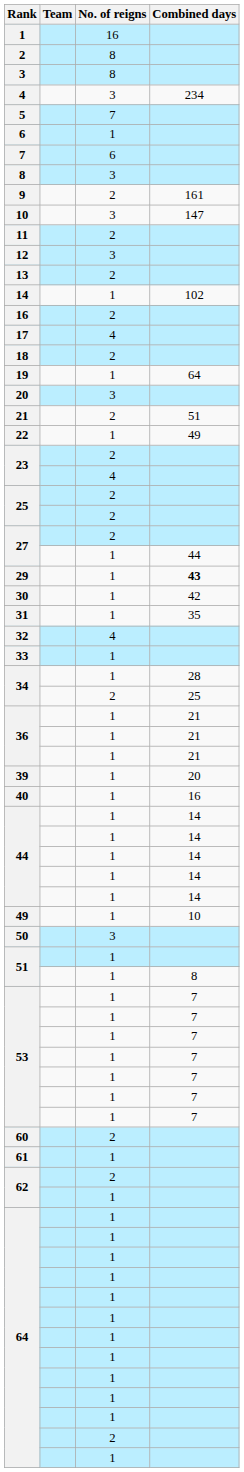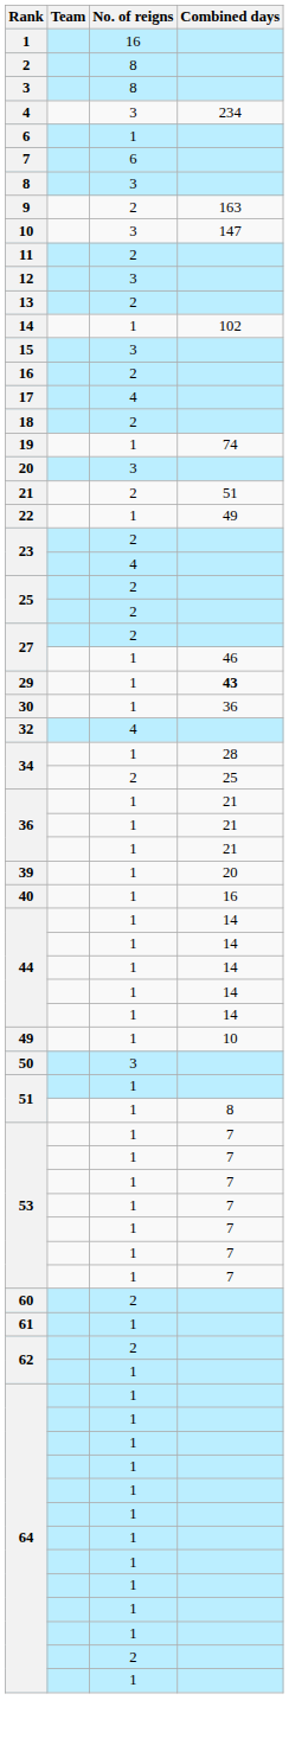 <table class="wikitable sortable" style="text-align: center">
 <tr>
 <th data-sort-type="number" scope="col">Rank</th>
 <th scope="col">Team</th>
 <th data-sort-type="number" scope="col">No. of reigns</th>
 <th data-sort-type="number" scope="col">Combined days</th>
 </tr>
 <tr style="background-color:#bbeeff">
 <th scope=row>1</th>
 <td></td>
 <td>16</td>
 <td></td>
 </tr>
 <tr style="background-color:#bbeeff">
 <th scope=row>2</th>
 <td></td>
 <td>8</td>
 <td></td>
 </tr>
 <tr style="background-color:#bbeeff">
 <th scope=row>3</th>
 <td></td>
 <td>8</td>
 <td></td>
 </tr>
 <tr>
 <th scope=row>4</th>
 <td></td>
 <td>3</td>
 <td>234</td>
 </tr>
 <tr style="background-color:#bbeeff">
-<th scope=row>5</th>
-<td></td>
-<td>7</td>
-<td></td>
-</tr>
-<tr style="background-color:#bbeeff">
 <th scope=row>6</th>
 <td></td>
 <td>1</td>
 <td></td>
 </tr>
 <tr style="background-color:#bbeeff">
 <th scope=row>7</th>
 <td></td>
 <td>6</td>
 <td></td>
 </tr>
 <tr style="background-color:#bbeeff">
 <th scope=row>8</th>
 <td></td>
 <td>3</td>
 <td></td>
 </tr>
 <tr>
 <th scope=row>9</th>
 <td></td>
 <td>2</td>
-<td>161</td>
+<td>163</td>
 </tr>
 <tr>
 <th scope=row>10</th>
 <td></td>
 <td>3</td>
 <td>147</td>
 </tr>
 <tr style="background-color:#bbeeff">
 <th scope=row>11</th>
 <td></td>
 <td>2</td>
 <td></td>
 </tr>
 <tr style="background-color:#bbeeff">
 <th scope=row>12</th>
 <td></td>
 <td>3</td>
 <td></td>
 </tr>
 <tr style="background-color:#bbeeff">
 <th scope=row>13</th>
 <td></td>
 <td>2</td>
 <td></td>
 </tr>
 <tr>
 <th scope=row>14</th>
 <td></td>
 <td>1</td>
 <td>102</td>
 </tr>
 <tr style="background-color:#bbeeff">
+<th scope=row>15</th>
+<td></td>
+<td>3</td>
+<td></td>
+</tr>
+<tr style="background-color:#bbeeff">
 <th scope=row>16</th>
 <td></td>
 <td>2</td>
 <td></td>
 </tr>
 <tr style="background-color:#bbeeff">
 <th scope=row>17</th>
 <td></td>
 <td>4</td>
 <td></td>
 </tr>
 <tr style="background-color:#bbeeff">
 <th scope=row>18</th>
 <td></td>
 <td>2</td>
 <td></td>
 </tr>
 <tr>
 <th scope=row>19</th>
 <td></td>
 <td>1</td>
-<td>64</td>
+<td>74</td>
 </tr>
 <tr style="background-color:#bbeeff">
 <th scope=row>20</th>
 <td></td>
 <td>3</td>
 <td></td>
 </tr>
 <tr>
 <th scope=row>21</th>
 <td></td>
 <td>2</td>
 <td>51</td>
 </tr>
 <tr>
 <th scope=row>22</th>
 <td></td>
 <td>1</td>
 <td>49</td>
 </tr>
 <tr style="background-color:#bbeeff">
 <th scope=row rowspan=2>23</th>
 <td></td>
 <td>2</td>
 <td></td>
 </tr>
 <tr style="background-color:#bbeeff">
 <td></td>
 <td>4</td>
 <td></td>
 </tr>
 <tr style="background-color:#bbeeff">
 <th scope=row rowspan=2>25</th>
 <td></td>
 <td>2</td>
 <td></td>
 </tr>
 <tr style="background-color:#bbeeff">
 <td></td>
 <td>2</td>
 <td></td>
 </tr>
 <tr style="background-color:#bbeeff">
 <th scope=row rowspan=2>27</th>
 <td></td>
 <td>2</td>
 <td></td>
 </tr>
 <tr>
 <td></td>
 <td>1</td>
-<td>44</td>
+<td>46</td>
 </tr>
 <tr>
 <th scope=row>29</th>
 <td></td>
 <td>1</td>
 <td><strong>43</strong></td>
 </tr>
 <tr>
 <th scope=row>30</th>
 <td></td>
 <td>1</td>
-<td>42</td>
-</tr>
-<tr>
-<th scope=row>31</th>
-<td></td>
-<td>1</td>
-<td>35</td>
+<td>36</td>
 </tr>
 <tr style="background-color:#bbeeff">
 <th scope=row>32</th>
 <td></td>
 <td>4</td>
-<td></td>
-</tr>
-<tr style="background-color:#bbeeff">
-<th scope=row>33</th>
-<td></td>
-<td>1</td>
 <td></td>
 </tr>
 <tr>
 <th scope=row rowspan=2>34</th>
 <td></td>
 <td>1</td>
 <td>28</td>
 </tr>
 <tr>
 <td></td>
 <td>2</td>
 <td>25</td>
 </tr>
 <tr>
 <th scope=row rowspan=3>36</th>
 <td></td>
 <td>1</td>
 <td>21</td>
 </tr>
 <tr>
 <td></td>
 <td>1</td>
 <td>21</td>
 </tr>
 <tr>
 <td></td>
 <td>1</td>
 <td>21</td>
 </tr>
 <tr>
 <th scope=row>39</th>
 <td></td>
 <td>1</td>
 <td>20</td>
 </tr>
 <tr>
 <th scope=row>40</th>
 <td></td>
 <td>1</td>
 <td>16</td>
 </tr>
 <tr>
 <th scope=row rowspan=5>44</th>
 <td></td>
 <td>1</td>
 <td>14</td>
 </tr>
 <tr>
 <td></td>
 <td>1</td>
 <td>14</td>
 </tr>
 <tr>
 <td></td>
 <td>1</td>
 <td>14</td>
 </tr>
 <tr>
 <td></td>
 <td>1</td>
 <td>14</td>
 </tr>
 <tr>
 <td></td>
 <td>1</td>
 <td>14</td>
 </tr>
 <tr>
 <th scope=row>49</th>
 <td></td>
 <td>1</td>
 <td>10</td>
 </tr>
 <tr style="background-color:#bbeeff">
 <th scope=row>50</th>
 <td></td>
 <td>3</td>
 <td></td>
 </tr>
 <tr style="background-color:#bbeeff">
 <th scope=row rowspan=2>51</th>
 <td></td>
 <td>1</td>
 <td></td>
 </tr>
 <tr>
 <td></td>
 <td>1</td>
 <td>8</td>
 </tr>
 <tr>
 <th scope=row rowspan=7>53</th>
 <td></td>
 <td>1</td>
 <td>7</td>
 </tr>
 <tr>
 <td></td>
 <td>1</td>
 <td>7</td>
 </tr>
 <tr>
 <td></td>
 <td>1</td>
 <td>7</td>
 </tr>
 <tr>
 <td></td>
 <td>1</td>
 <td>7</td>
 </tr>
 <tr>
 <td></td>
 <td>1</td>
 <td>7</td>
 </tr>
 <tr>
 <td></td>
 <td>1</td>
 <td>7</td>
 </tr>
 <tr>
 <td></td>
 <td>1</td>
 <td>7</td>
 </tr>
 <tr style="background-color:#bbeeff">
 <th scope=row>60</th>
 <td></td>
 <td>2</td>
 <td></td>
 </tr>
 <tr style="background-color:#bbeeff">
 <th scope=row>61</th>
 <td></td>
 <td>1</td>
 <td></td>
 </tr>
 <tr style="background-color:#bbeeff">
 <th scope=row rowspan=2>62</th>
 <td></td>
 <td>2</td>
 <td></td>
 </tr>
 <tr style="background-color:#bbeeff">
 <td></td>
 <td>1</td>
 <td></td>
 </tr>
 <tr style="background-color:#bbeeff">
 <th scope=row rowspan=13>64</th>
 <td></td>
 <td>1</td>
 <td></td>
 </tr>
 <tr style="background-color:#bbeeff">
 <td></td>
 <td>1</td>
 <td></td>
 </tr>
 <tr style="background-color:#bbeeff">
 <td></td>
 <td>1</td>
 <td></td>
 </tr>
 <tr style="background-color:#bbeeff">
 <td></td>
 <td>1</td>
 <td></td>
 </tr>
 <tr style="background-color:#bbeeff">
 <td></td>
 <td>1</td>
 <td></td>
 </tr>
 <tr style="background-color:#bbeeff">
 <td></td>
 <td>1</td>
 <td></td>
 </tr>
 <tr style="background-color:#bbeeff">
 <td></td>
 <td>1</td>
 <td></td>
 </tr>
 <tr style="background-color:#bbeeff">
 <td></td>
 <td>1</td>
 <td></td>
 </tr>
 <tr style="background-color:#bbeeff">
 <td></td>
 <td>1</td>
 <td></td>
 </tr>
 <tr style="background-color:#bbeeff">
 <td></td>
 <td>1</td>
 <td></td>
 </tr>
 <tr style="background-color:#bbeeff">
 <td></td>
 <td>1</td>
 <td></td>
 </tr>
 <tr style="background-color:#bbeeff">
 <td></td>
 <td>2</td>
 <td></td>
 </tr>
 <tr style="background-color:#bbeeff">
 <td></td>
 <td>1</td>
 <td></td>
 </tr>
 </table>
